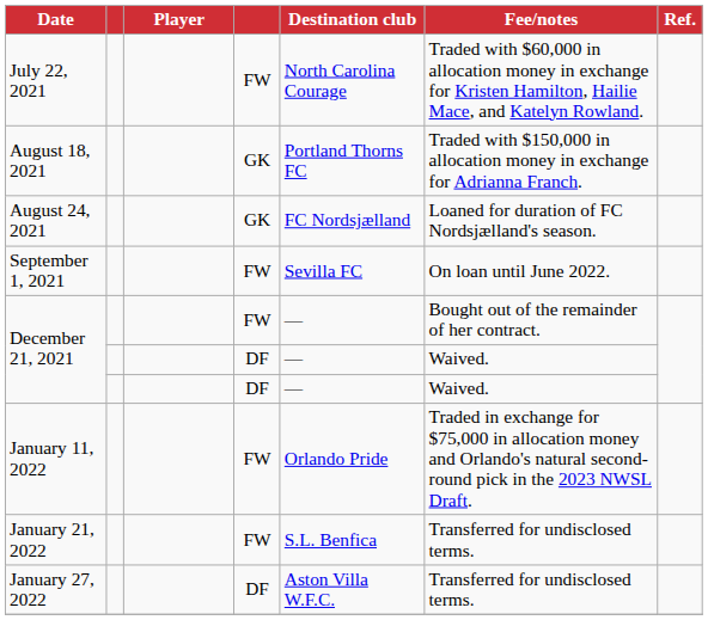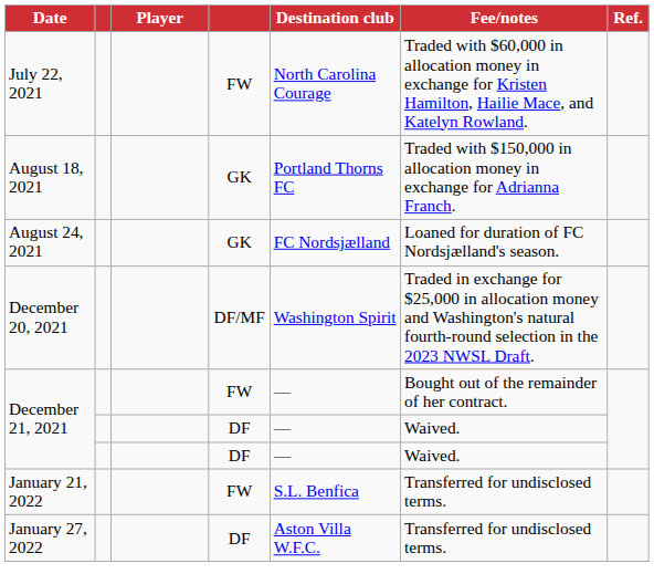 <table class="wikitable sortable" style="text-align:left;">
 <tr>
 <th style="background:#d02e35; color:#fff; width:110px;" data-sort-type="date">Date</th>
 <th style="background:#d02e35; color:#fff; width:30px;"></th>
 <th style="background:#d02e35; color:#fff; width:200px;">Player</th>
 <th style="background:#d02e35; color:#fff; width:55px;"></th>
 <th style="background:#d02e35; color:#fff; width:200px;">Destination club</th>
 <th style="background:#d02e35; color:#fff; width:450px;">Fee/notes</th>
 <th style="background:#d02e35; color:#fff; width:40px;">Ref.</th>
 </tr>
 <tr>
 <td>July 22, 2021</td>
 <td></td>
 <td></td>
 <td align="center">FW</td>
 <td> <a href='#'>North Carolina Courage</a></td>
 <td>Traded with $60,000 in allocation money in exchange for <a href='#'>Kristen Hamilton</a>, <a href='#'>Hailie Mace</a>, and <a href='#'>Katelyn Rowland</a>.</td>
 <td></td>
 </tr>
 <tr>
 <td>August 18, 2021</td>
 <td></td>
 <td></td>
 <td align="center">GK</td>
 <td> <a href='#'>Portland Thorns FC</a></td>
 <td>Traded with $150,000 in allocation money in exchange for <a href='#'>Adrianna Franch</a>.</td>
 <td></td>
 </tr>
 <tr>
 <td>August 24, 2021</td>
 <td></td>
 <td></td>
 <td align="center">GK</td>
 <td> <a href='#'>FC Nordsjælland</a></td>
 <td>Loaned for duration of FC Nordsjælland's season.</td>
 <td></td>
 </tr>
 <tr>
-<td>September 1, 2021</td>
+<td>December 20, 2021</td>
 <td></td>
 <td></td>
-<td align="center">FW</td>
-<td> <a href='#'>Sevilla FC</a></td>
-<td>On loan until June 2022.</td>
+<td align="center">DF/MF</td>
+<td> <a href='#'>Washington Spirit</a></td>
+<td>Traded in exchange for $25,000 in allocation money and Washington's natural fourth-round selection in the <a href='#'>2023 NWSL Draft</a>.</td>
 <td></td>
 </tr>
 <tr>
 <td rowspan="3">December 21, 2021</td>
 <td></td>
 <td></td>
 <td align="center">FW</td>
 <td>—</td>
 <td>Bought out of the remainder of her contract.</td>
 <td rowspan="3"></td>
 </tr>
 <tr>
 <td></td>
 <td></td>
 <td align="center">DF</td>
 <td>—</td>
 <td>Waived.</td>
 </tr>
 <tr>
 <td></td>
 <td></td>
 <td align="center">DF</td>
 <td>—</td>
 <td>Waived.</td>
 </tr>
 <tr>
-<td>January 11, 2022</td>
-<td></td>
-<td></td>
-<td align="center">FW</td>
-<td> <a href='#'>Orlando Pride</a></td>
-<td>Traded in exchange for $75,000 in allocation money and Orlando's natural second-round pick in the <a href='#'>2023 NWSL Draft</a>.</td>
-<td></td>
-</tr>
-<tr>
 <td>January 21, 2022</td>
 <td></td>
 <td></td>
 <td align="center">FW</td>
 <td> <a href='#'>S.L. Benfica</a></td>
 <td>Transferred for undisclosed terms.</td>
 <td></td>
 </tr>
 <tr>
 <td>January 27, 2022</td>
 <td></td>
 <td></td>
 <td align="center">DF</td>
 <td> <a href='#'>Aston Villa W.F.C.</a></td>
 <td>Transferred for undisclosed terms.</td>
 <td></td>
 </tr>
 <tr>
 </tr>
 </table>
